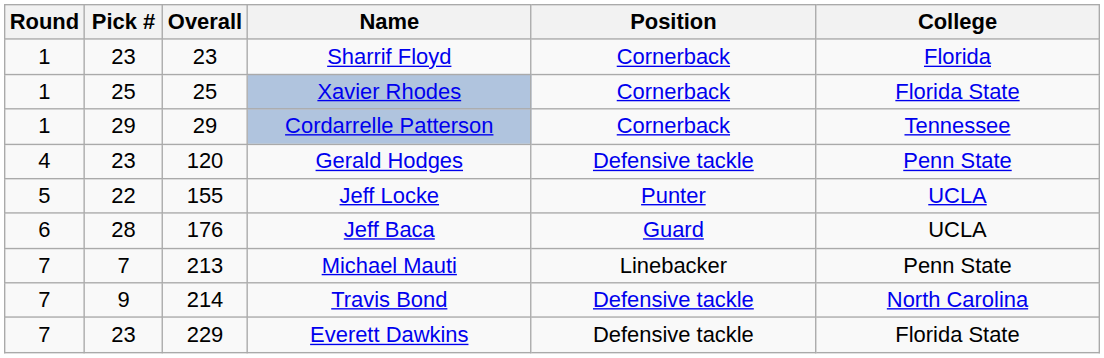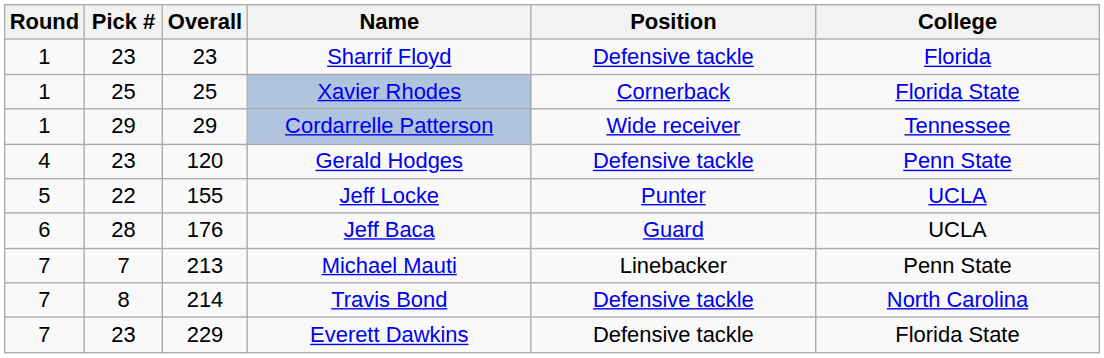 <table class="wikitable sortable" style="text-align:center">
 <tr>
 <th width=50px>Round</th>
 <th width=50px>Pick #</th>
 <th width=50px>Overall</th>
 <th width=200px>Name</th>
 <th width=200px>Position</th>
 <th width=200px>College</th>
 </tr>
 <tr>
 <td>1</td>
 <td>23</td>
 <td>23</td>
 <td><a href='#'>Sharrif Floyd</a></td>
-<td><a href='#'>Cornerback</a></td>
+<td><a href='#'>Defensive tackle</a></td>
 <td><a href='#'>Florida</a></td>
 </tr>
 <tr>
 <td>1</td>
 <td>25</td>
 <td>25</td>
 <td bgcolor=lightsteelblue><a href='#'>Xavier Rhodes</a></td>
 <td><a href='#'>Cornerback</a></td>
 <td><a href='#'>Florida State</a></td>
 </tr>
 <tr>
 <td>1</td>
 <td>29</td>
 <td>29</td>
 <td bgcolor=lightsteelblue><a href='#'>Cordarrelle Patterson</a></td>
-<td><a href='#'>Cornerback</a></td>
+<td><a href='#'>Wide receiver</a></td>
 <td><a href='#'>Tennessee</a></td>
 </tr>
 <tr>
 <td>4</td>
 <td>23</td>
 <td>120</td>
 <td><a href='#'>Gerald Hodges</a></td>
 <td><a href='#'>Defensive tackle</a></td>
 <td><a href='#'>Penn State</a></td>
 </tr>
 <tr>
 <td>5</td>
 <td>22</td>
 <td>155</td>
 <td><a href='#'>Jeff Locke</a></td>
 <td><a href='#'>Punter</a></td>
 <td><a href='#'>UCLA</a></td>
 </tr>
 <tr>
 <td>6</td>
 <td>28</td>
 <td>176</td>
 <td><a href='#'>Jeff Baca</a></td>
 <td><a href='#'>Guard</a></td>
 <td>UCLA</td>
 </tr>
 <tr>
 <td>7</td>
 <td>7</td>
 <td>213</td>
 <td><a href='#'>Michael Mauti</a></td>
 <td>Linebacker</td>
 <td>Penn State</td>
 </tr>
 <tr>
 <td>7</td>
-<td>9</td>
+<td>8</td>
 <td>214</td>
 <td><a href='#'>Travis Bond</a></td>
 <td><a href='#'>Defensive tackle</a></td>
 <td><a href='#'>North Carolina</a></td>
 </tr>
 <tr>
 <td>7</td>
 <td>23</td>
 <td>229</td>
 <td><a href='#'>Everett Dawkins</a></td>
 <td>Defensive tackle</td>
 <td>Florida State</td>
 </tr>
 </table>
